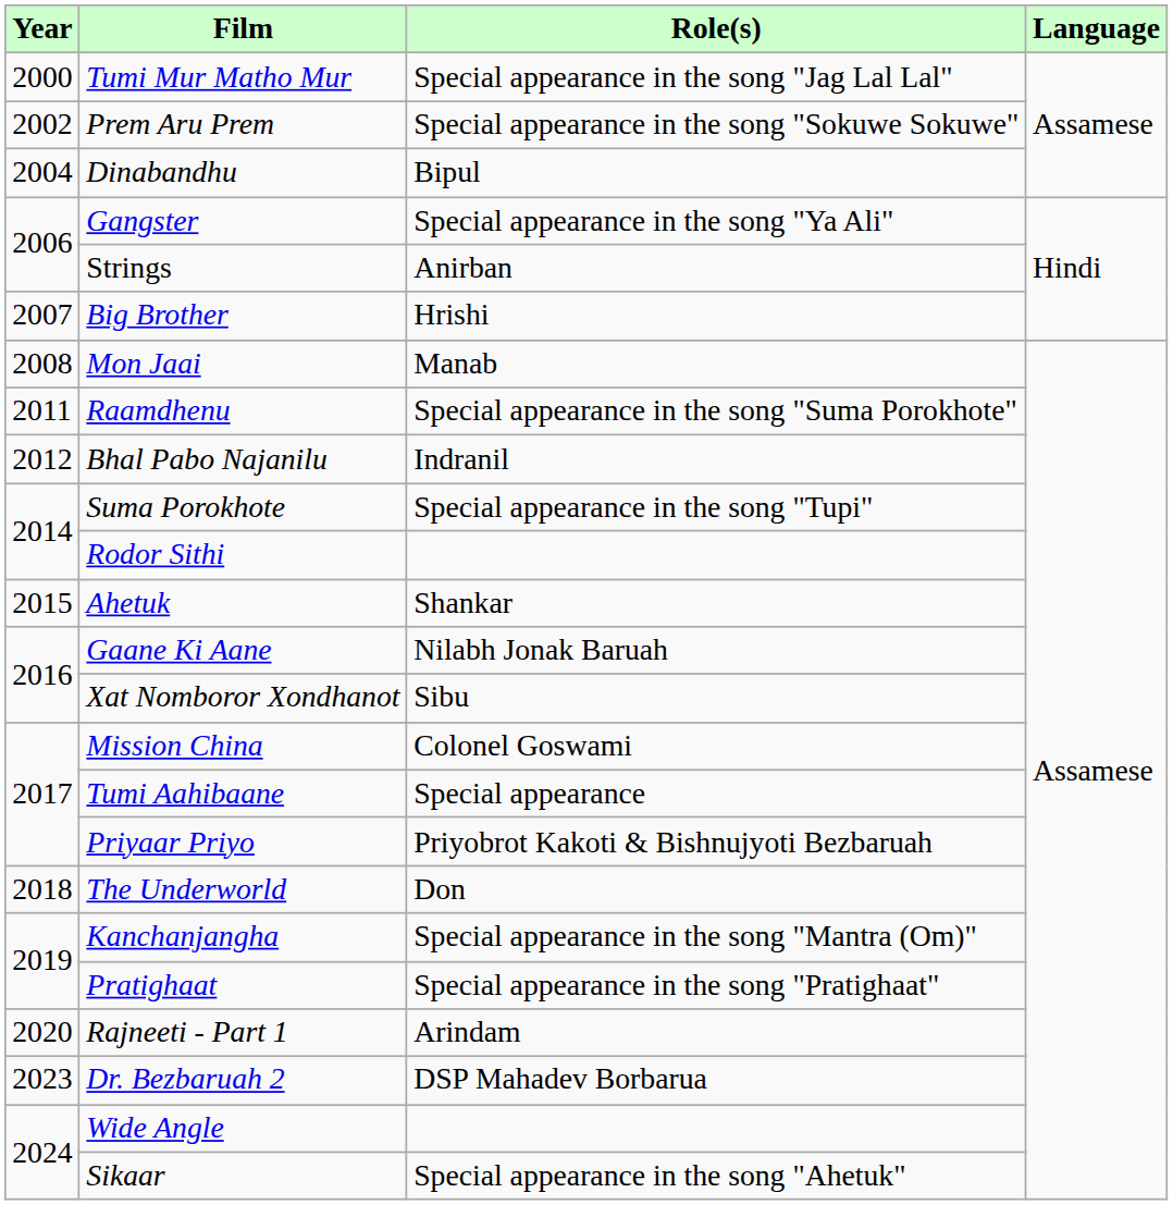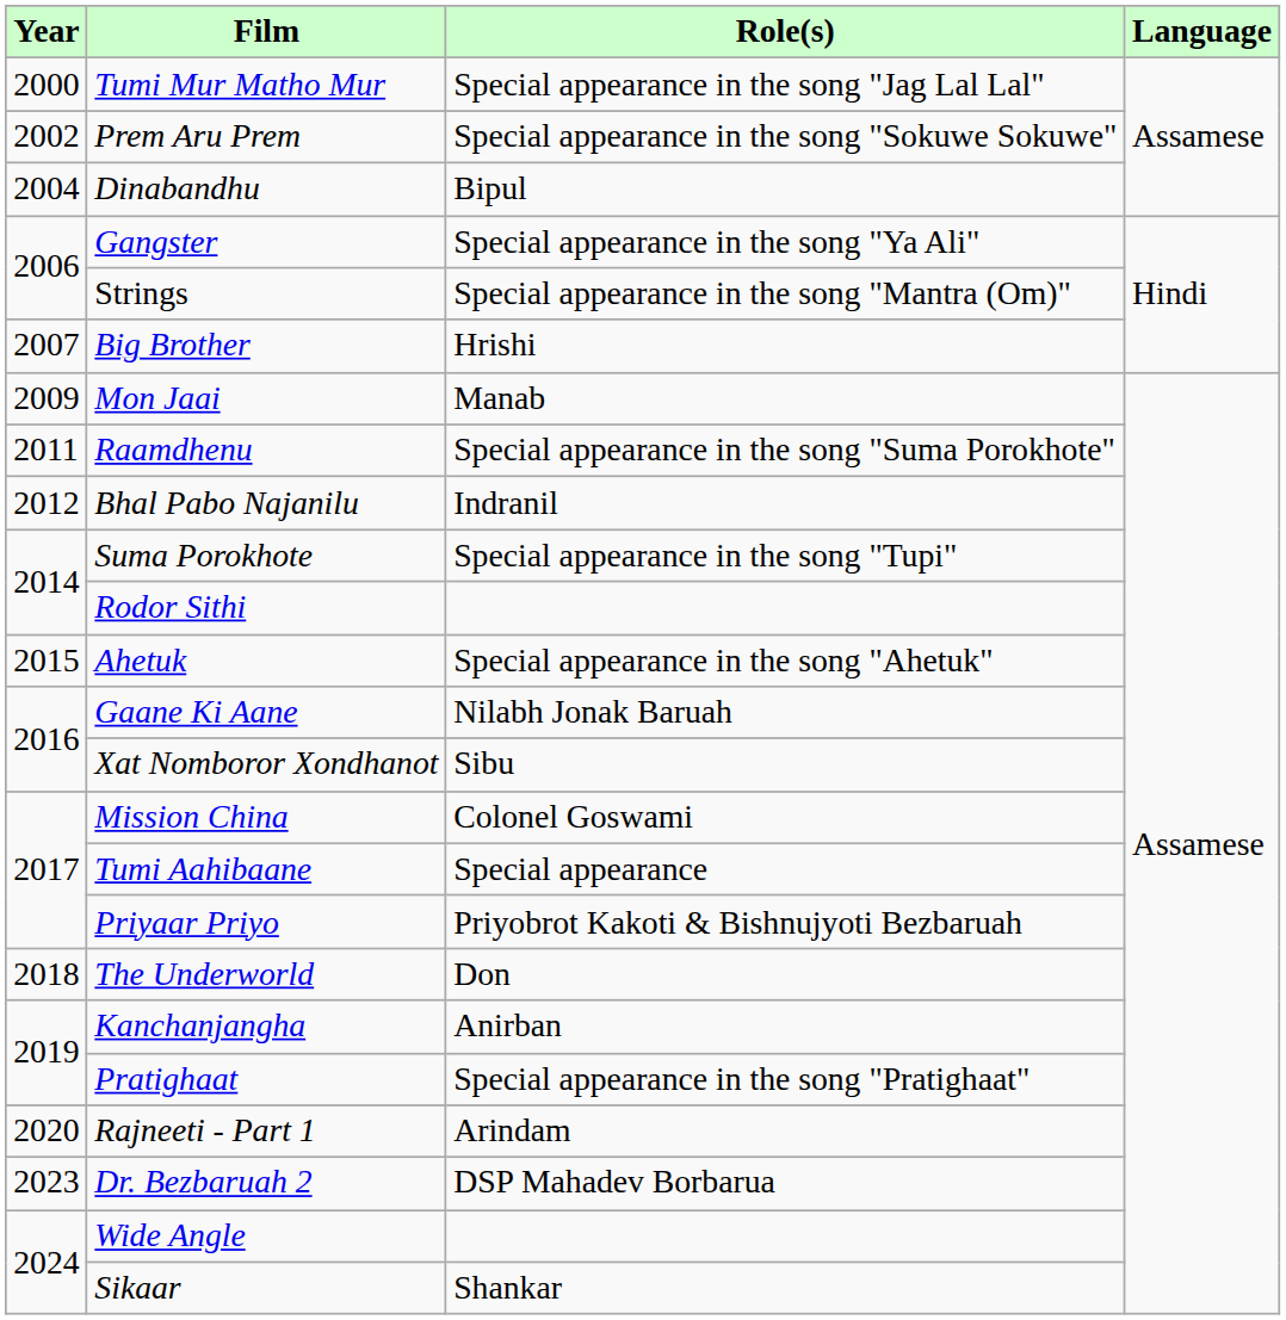 <table class="wikitable">
 <tr style="background:#cfc; text-align:center;">
 <td><strong>Year</strong></td>
 <td><strong>Film</strong></td>
 <td><strong>Role(s)</strong></td>
 <td><strong>Language</strong></td>
 </tr>
 <tr>
 <td>2000</td>
 <td><em><a href='#'>Tumi Mur Matho Mur</a></em></td>
 <td>Special appearance in the song "Jag Lal Lal"</td>
 <td rowspan="3">Assamese</td>
 </tr>
 <tr>
 <td>2002</td>
 <td><em>Prem Aru Prem</em></td>
 <td>Special appearance in the song "Sokuwe Sokuwe"</td>
 </tr>
 <tr>
 <td>2004</td>
 <td><em>Dinabandhu</em></td>
 <td>Bipul</td>
 </tr>
 <tr>
 <td rowspan="2">2006</td>
 <td><em><a href='#'>Gangster</a></em></td>
 <td>Special appearance in the song "Ya Ali"</td>
 <td rowspan="3">Hindi</td>
 </tr>
 <tr>
 <td>Strings</td>
-<td>Anirban</td>
+<td>Special appearance in the song "Mantra (Om)"</td>
 </tr>
 <tr>
 <td>2007</td>
 <td><em><a href='#'>Big Brother</a></em></td>
 <td>Hrishi</td>
 </tr>
 <tr>
-<td>2008</td>
+<td>2009</td>
 <td><em><a href='#'>Mon Jaai</a></em></td>
 <td>Manab</td>
 <td rowspan="18">Assamese</td>
 </tr>
 <tr>
 <td>2011</td>
 <td><em><a href='#'>Raamdhenu</a></em></td>
 <td>Special appearance in the song "Suma Porokhote"</td>
 </tr>
 <tr>
 <td>2012</td>
 <td><em>Bhal Pabo Najanilu</em></td>
 <td>Indranil</td>
 </tr>
 <tr>
 <td rowspan="2">2014</td>
 <td><em>Suma Porokhote</em></td>
 <td>Special appearance in the song "Tupi"</td>
 </tr>
 <tr>
 <td><em><a href='#'>Rodor Sithi</a></em></td>
 <td></td>
 </tr>
 <tr>
 <td>2015</td>
 <td><em><a href='#'>Ahetuk</a></em></td>
-<td>Shankar</td>
+<td>Special appearance in the song "Ahetuk"</td>
 </tr>
 <tr>
 <td rowspan="2">2016</td>
 <td><em><a href='#'>Gaane Ki Aane</a></em></td>
 <td>Nilabh Jonak Baruah</td>
 </tr>
 <tr>
 <td><em>Xat Nomboror Xondhanot</em></td>
 <td>Sibu</td>
 </tr>
 <tr>
 <td rowspan="3">2017</td>
 <td><em><a href='#'>Mission China</a></em></td>
 <td>Colonel Goswami</td>
 </tr>
 <tr>
 <td><em><a href='#'>Tumi Aahibaane</a></em></td>
 <td>Special appearance</td>
 </tr>
 <tr>
 <td><em><a href='#'>Priyaar Priyo</a></em></td>
 <td>Priyobrot Kakoti & Bishnujyoti Bezbaruah</td>
 </tr>
 <tr>
 <td>2018</td>
 <td><em><a href='#'>The Underworld</a></em></td>
 <td>Don</td>
 </tr>
 <tr>
 <td rowspan="2">2019</td>
 <td><em><a href='#'>Kanchanjangha</a></em></td>
-<td>Special appearance in the song "Mantra (Om)"</td>
+<td>Anirban</td>
 </tr>
 <tr>
 <td><a href='#'><em>Pratighaat</em></a></td>
 <td>Special appearance in the song "Pratighaat"</td>
 </tr>
 <tr>
 <td>2020</td>
 <td><em>Rajneeti - Part 1</em></td>
 <td>Arindam</td>
 </tr>
 <tr>
 <td>2023</td>
 <td><em><a href='#'>Dr. Bezbaruah 2</a></em></td>
 <td>DSP Mahadev Borbarua</td>
 </tr>
 <tr>
 <td rowspan="2">2024</td>
 <td><em><a href='#'>Wide Angle</a></em></td>
 <td></td>
 </tr>
 <tr>
 <td><em>Sikaar </em></td>
-<td>Special appearance in the song "Ahetuk"</td>
+<td>Shankar</td>
 </tr>
 </table>
